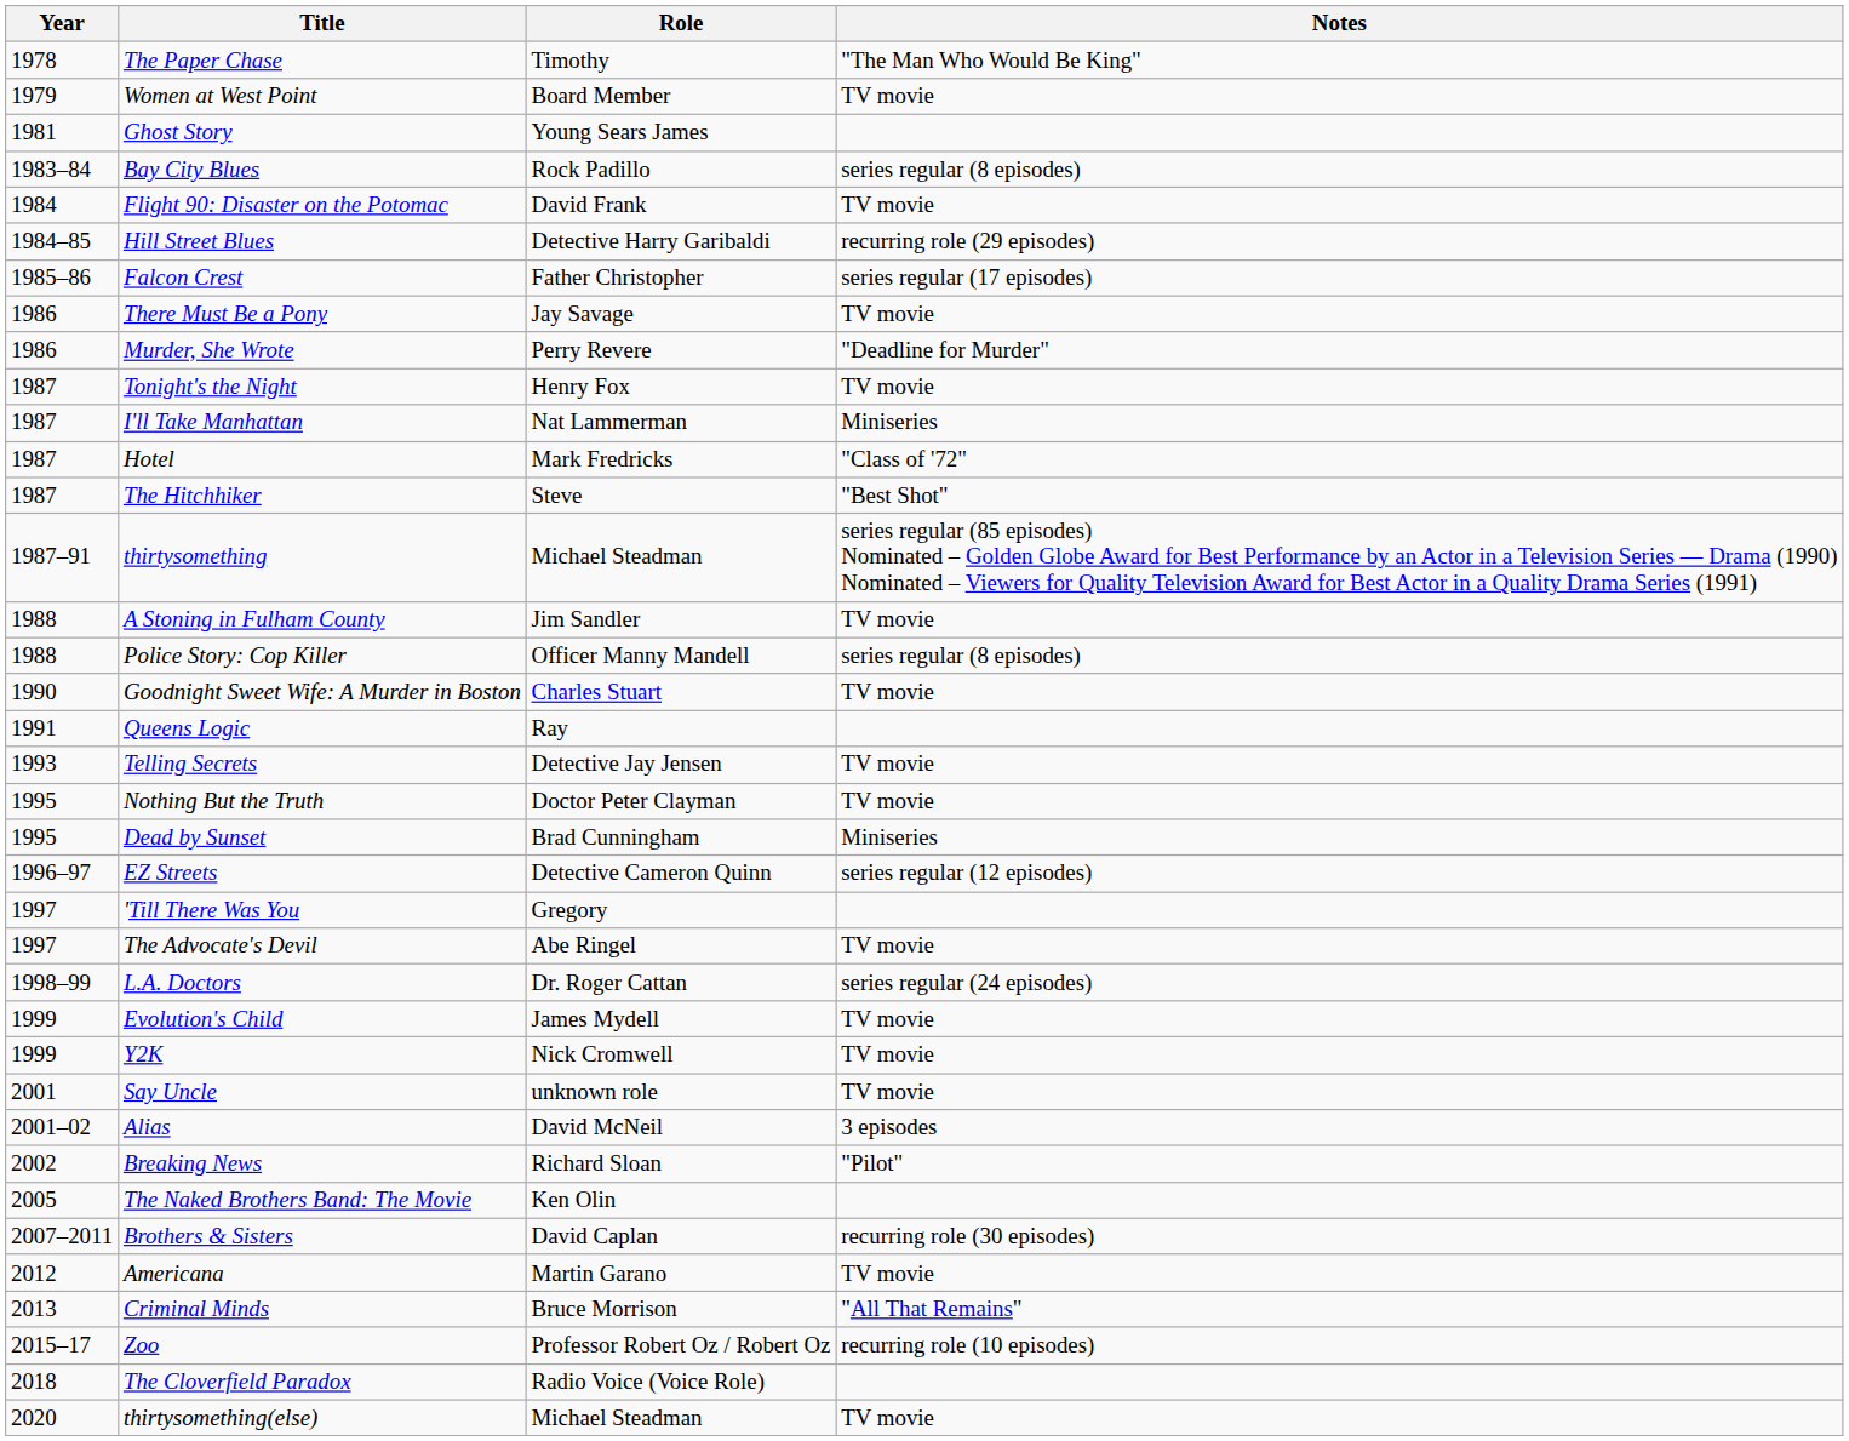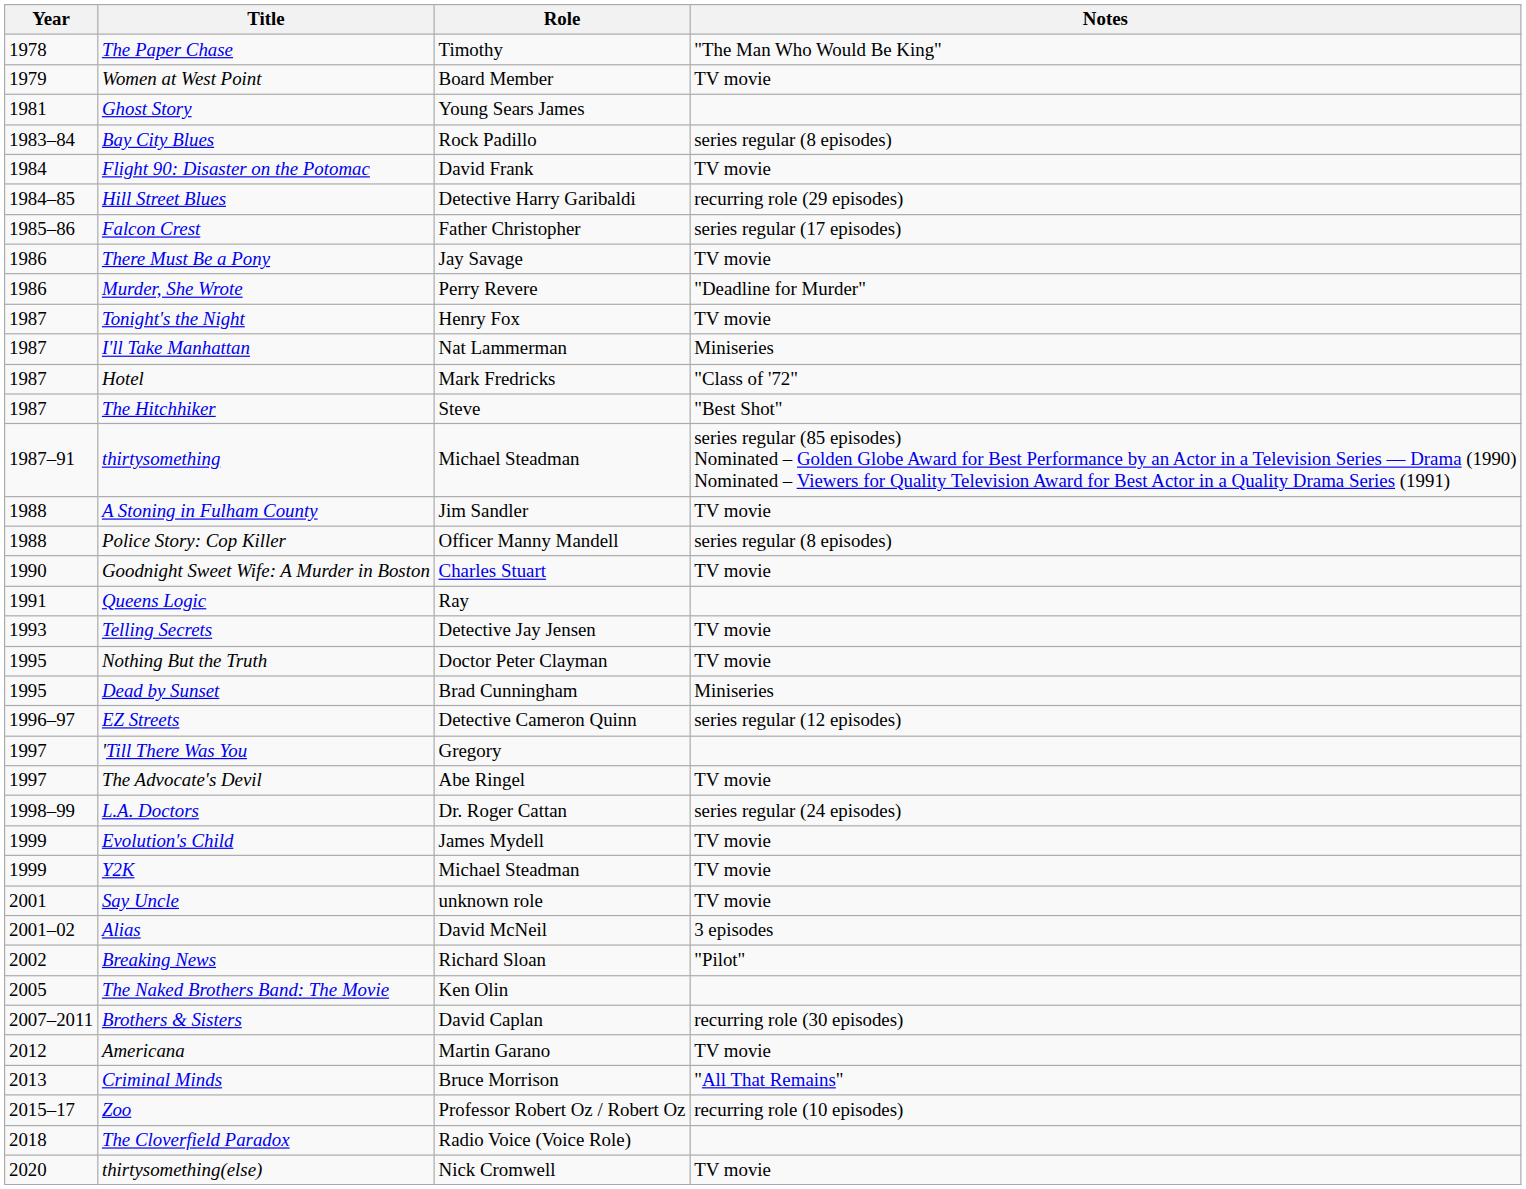 <table class="wikitable">
 <tr>
 <th>Year</th>
 <th>Title</th>
 <th>Role</th>
 <th>Notes</th>
 </tr>
 <tr>
 <td>1978</td>
 <td><em><a href='#'>The Paper Chase</a></em></td>
 <td>Timothy</td>
 <td>"The Man Who Would Be King"</td>
 </tr>
 <tr>
 <td>1979</td>
 <td><em>Women at West Point</em></td>
 <td>Board Member</td>
 <td>TV movie</td>
 </tr>
 <tr>
 <td>1981</td>
 <td><em><a href='#'>Ghost Story</a></em></td>
 <td>Young Sears James</td>
 <td></td>
 </tr>
 <tr>
 <td>1983–84</td>
 <td><em><a href='#'>Bay City Blues</a></em></td>
 <td>Rock Padillo</td>
 <td>series regular (8 episodes)</td>
 </tr>
 <tr>
 <td>1984</td>
 <td><em><a href='#'>Flight 90: Disaster on the Potomac</a></em></td>
 <td>David Frank</td>
 <td>TV movie</td>
 </tr>
 <tr>
 <td>1984–85</td>
 <td><em><a href='#'>Hill Street Blues</a></em></td>
 <td>Detective Harry Garibaldi</td>
 <td>recurring role (29 episodes)</td>
 </tr>
 <tr>
 <td>1985–86</td>
 <td><em><a href='#'>Falcon Crest</a></em></td>
 <td>Father Christopher</td>
 <td>series regular (17 episodes)</td>
 </tr>
 <tr>
 <td>1986</td>
 <td><em><a href='#'>There Must Be a Pony</a></em></td>
 <td>Jay Savage</td>
 <td>TV movie</td>
 </tr>
 <tr>
 <td>1986</td>
 <td><em><a href='#'>Murder, She Wrote</a></em></td>
 <td>Perry Revere</td>
 <td>"Deadline for Murder"</td>
 </tr>
 <tr>
 <td>1987</td>
 <td><em><a href='#'>Tonight's the Night</a></em></td>
 <td>Henry Fox</td>
 <td>TV movie</td>
 </tr>
 <tr>
 <td>1987</td>
 <td><em><a href='#'>I'll Take Manhattan</a></em></td>
 <td>Nat Lammerman</td>
 <td>Miniseries</td>
 </tr>
 <tr>
 <td>1987</td>
 <td><em>Hotel</em></td>
 <td>Mark Fredricks</td>
 <td>"Class of '72"</td>
 </tr>
 <tr>
 <td>1987</td>
 <td><em><a href='#'>The Hitchhiker</a></em></td>
 <td>Steve</td>
 <td>"Best Shot"</td>
 </tr>
 <tr>
 <td>1987–91</td>
 <td><em><a href='#'>thirtysomething</a></em></td>
 <td>Michael Steadman</td>
 <td>series regular (85 episodes)<br>Nominated – <a href='#'>Golden Globe Award for Best Performance by an Actor in a Television Series — Drama</a> (1990)<br>Nominated – <a href='#'>Viewers for Quality Television Award for Best Actor in a Quality Drama Series</a> (1991)</td>
 </tr>
 <tr>
 <td>1988</td>
 <td><em><a href='#'>A Stoning in Fulham County</a></em></td>
 <td>Jim Sandler</td>
 <td>TV movie</td>
 </tr>
 <tr>
 <td>1988</td>
 <td><em>Police Story: Cop Killer</em></td>
 <td>Officer Manny Mandell</td>
 <td>series regular (8 episodes)</td>
 </tr>
 <tr>
 <td>1990</td>
 <td><em>Goodnight Sweet Wife: A Murder in Boston</em></td>
 <td><a href='#'>Charles Stuart</a></td>
 <td>TV movie</td>
 </tr>
 <tr>
 <td>1991</td>
 <td><em><a href='#'>Queens Logic</a></em></td>
 <td>Ray</td>
 <td></td>
 </tr>
 <tr>
 <td>1993</td>
 <td><em><a href='#'>Telling Secrets</a></em></td>
 <td>Detective Jay Jensen</td>
 <td>TV movie</td>
 </tr>
 <tr>
 <td>1995</td>
 <td><em>Nothing But the Truth</em></td>
 <td>Doctor Peter Clayman</td>
 <td>TV movie</td>
 </tr>
 <tr>
 <td>1995</td>
 <td><em><a href='#'>Dead by Sunset</a></em></td>
 <td>Brad Cunningham</td>
 <td>Miniseries</td>
 </tr>
 <tr>
 <td>1996–97</td>
 <td><em><a href='#'>EZ Streets</a></em></td>
 <td>Detective Cameron Quinn</td>
 <td>series regular (12 episodes)</td>
 </tr>
 <tr>
 <td>1997</td>
 <td><em>'<a href='#'>Till There Was You</a></em></td>
 <td>Gregory</td>
 <td></td>
 </tr>
 <tr>
 <td>1997</td>
 <td><em>The Advocate's Devil</em></td>
 <td>Abe Ringel</td>
 <td>TV movie</td>
 </tr>
 <tr>
 <td>1998–99</td>
 <td><em><a href='#'>L.A. Doctors</a></em></td>
 <td>Dr. Roger Cattan</td>
 <td>series regular (24 episodes)</td>
 </tr>
 <tr>
 <td>1999</td>
 <td><em><a href='#'>Evolution's Child</a></em></td>
 <td>James Mydell</td>
 <td>TV movie</td>
 </tr>
 <tr>
 <td>1999</td>
 <td><em><a href='#'>Y2K</a></em></td>
-<td>Nick Cromwell</td>
+<td>Michael Steadman</td>
 <td>TV movie</td>
 </tr>
 <tr>
 <td>2001</td>
 <td><em><a href='#'>Say Uncle</a></em></td>
 <td>unknown role</td>
 <td>TV movie</td>
 </tr>
 <tr>
 <td>2001–02</td>
 <td><em><a href='#'>Alias</a></em></td>
 <td>David McNeil</td>
 <td>3 episodes</td>
 </tr>
 <tr>
 <td>2002</td>
 <td><em><a href='#'>Breaking News</a></em></td>
 <td>Richard Sloan</td>
 <td>"Pilot"</td>
 </tr>
 <tr>
 <td>2005</td>
 <td><em><a href='#'>The Naked Brothers Band: The Movie</a></em></td>
 <td>Ken Olin</td>
 <td></td>
 </tr>
 <tr>
 <td>2007–2011</td>
 <td><em><a href='#'>Brothers & Sisters</a></em></td>
 <td>David Caplan</td>
 <td>recurring role (30 episodes)</td>
 </tr>
 <tr>
 <td>2012</td>
 <td><em>Americana</em></td>
 <td>Martin Garano</td>
 <td>TV movie</td>
 </tr>
 <tr>
 <td>2013</td>
 <td><em><a href='#'>Criminal Minds</a></em></td>
 <td>Bruce Morrison</td>
 <td>"<a href='#'>All That Remains</a>"</td>
 </tr>
 <tr>
 <td>2015–17</td>
 <td><em><a href='#'>Zoo</a></em></td>
 <td>Professor Robert Oz / Robert Oz</td>
 <td>recurring role (10 episodes)</td>
 </tr>
 <tr>
 <td>2018</td>
 <td><em><a href='#'>The Cloverfield Paradox</a></em></td>
 <td>Radio Voice (Voice Role)</td>
 <td></td>
 </tr>
 <tr>
 <td>2020</td>
 <td><em>thirtysomething(else)</em></td>
-<td>Michael Steadman</td>
+<td>Nick Cromwell</td>
 <td>TV movie</td>
 </tr>
 </table>
